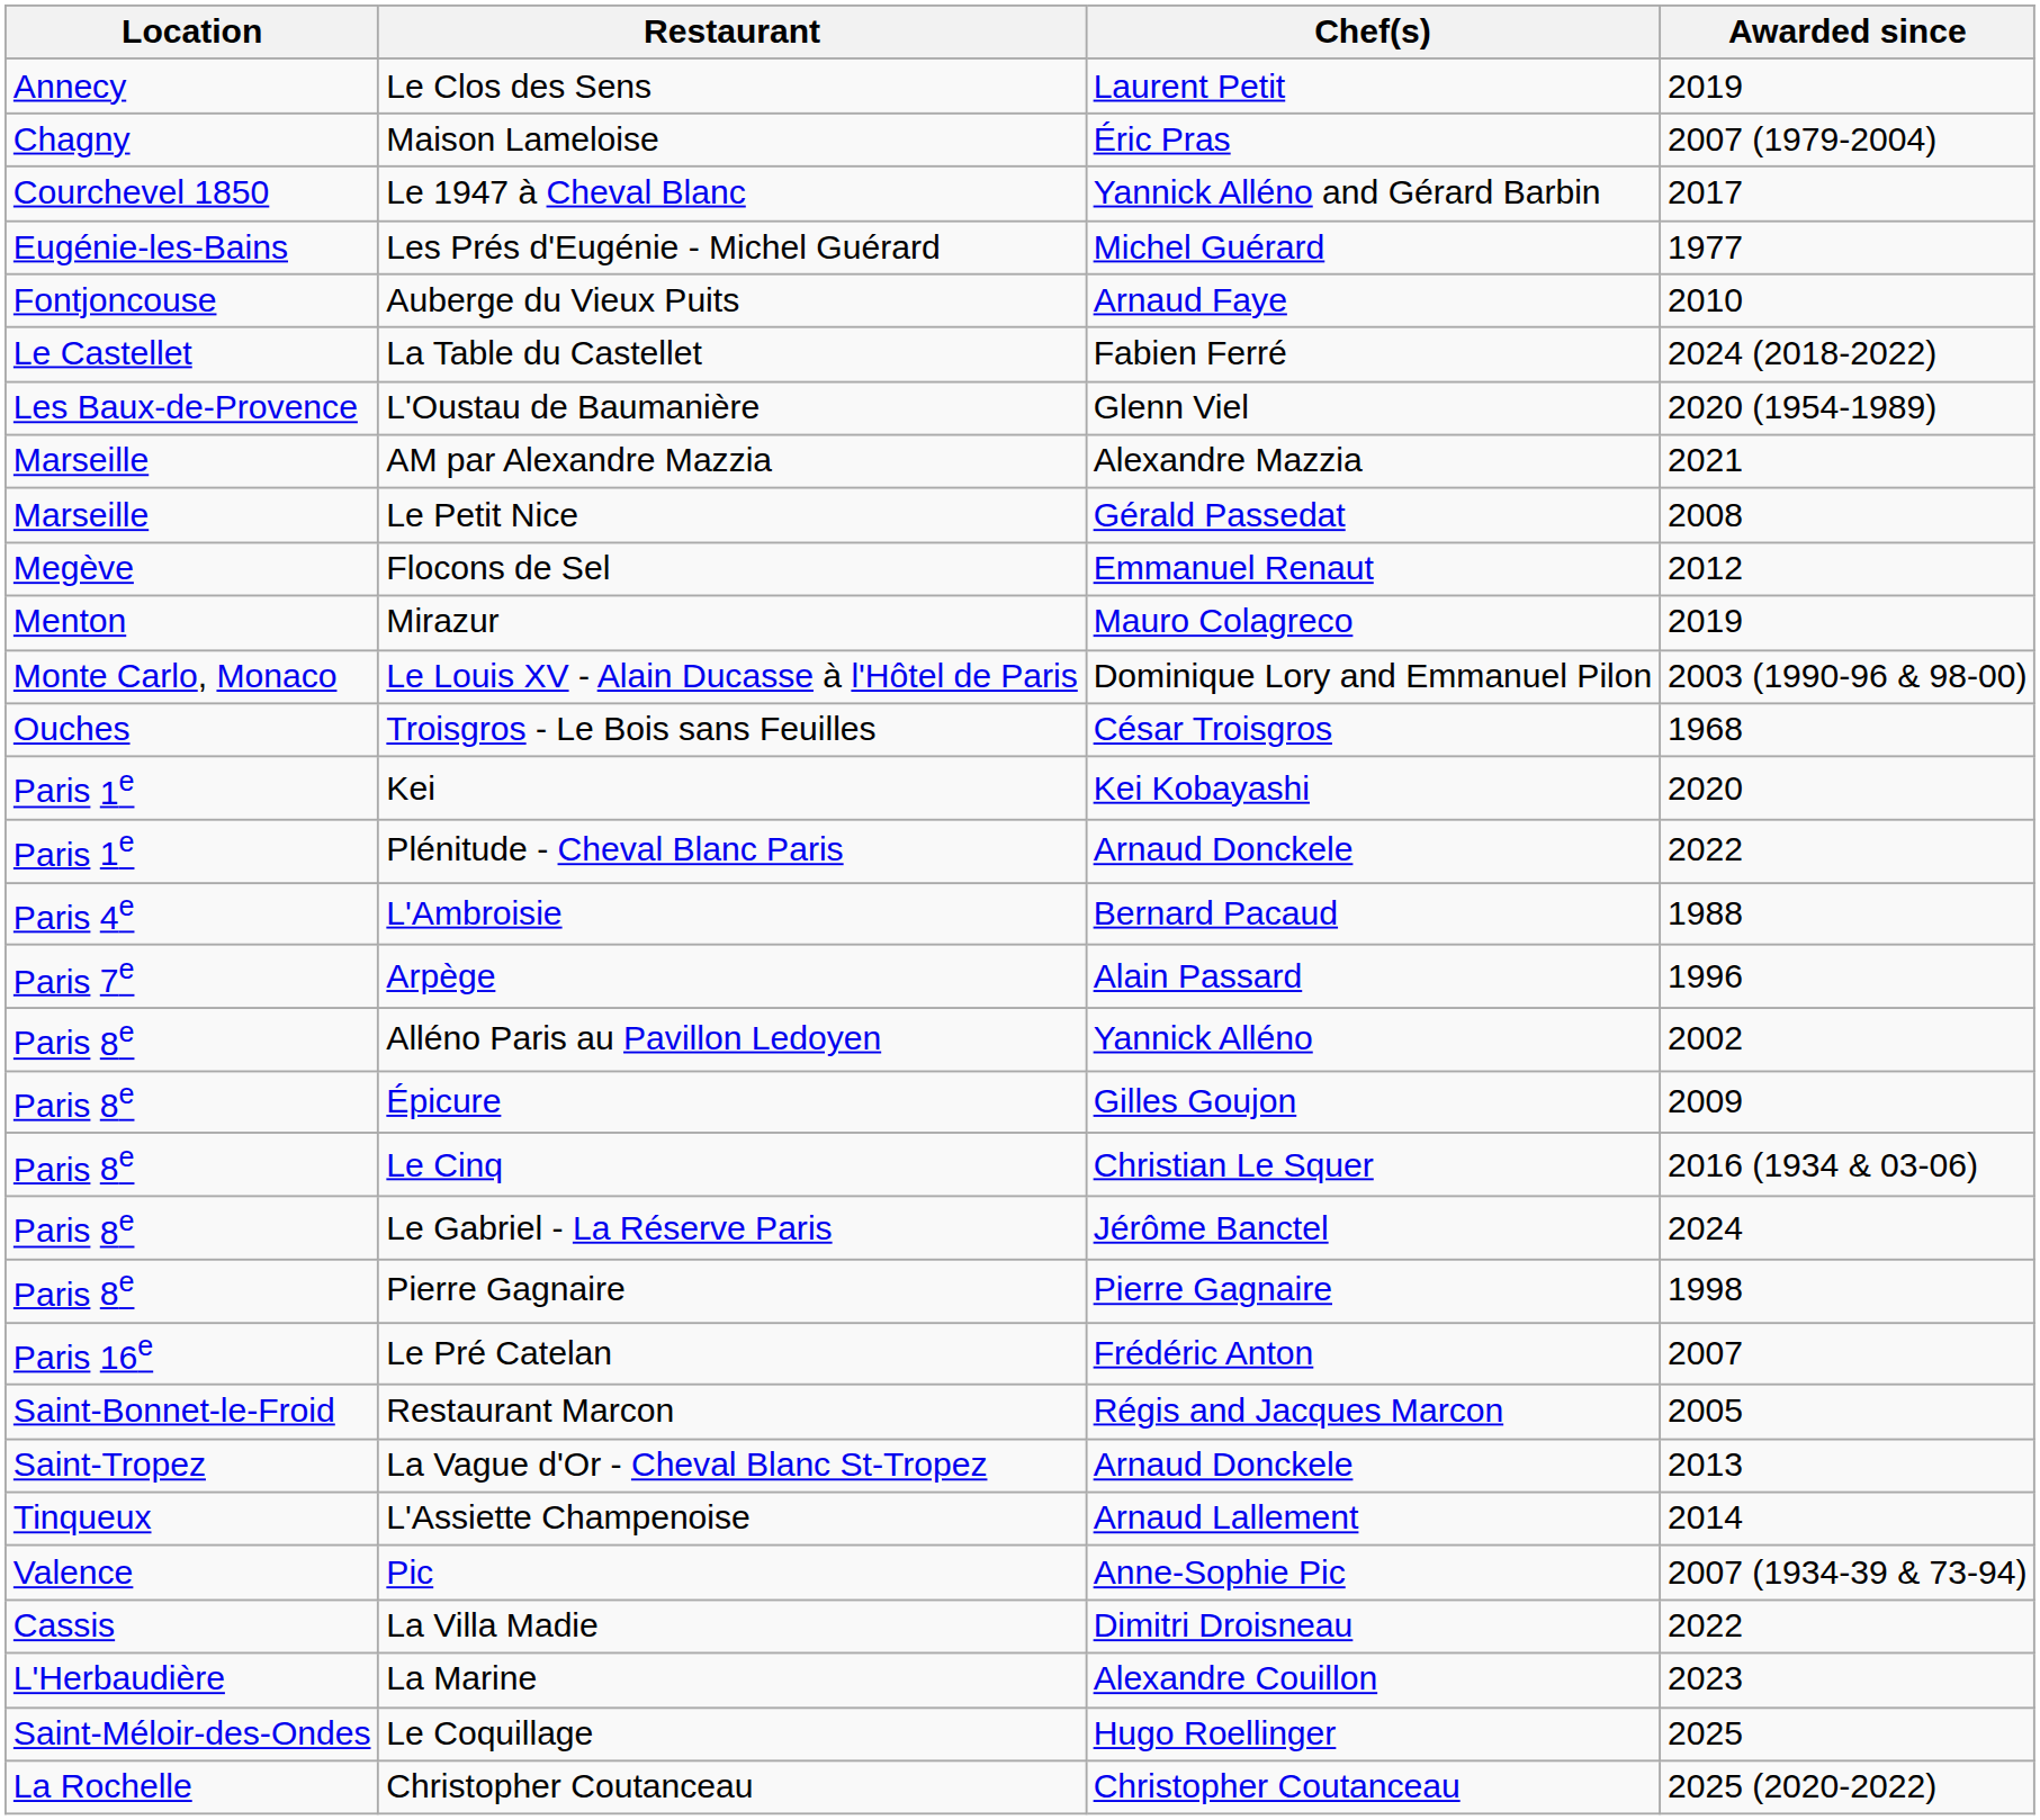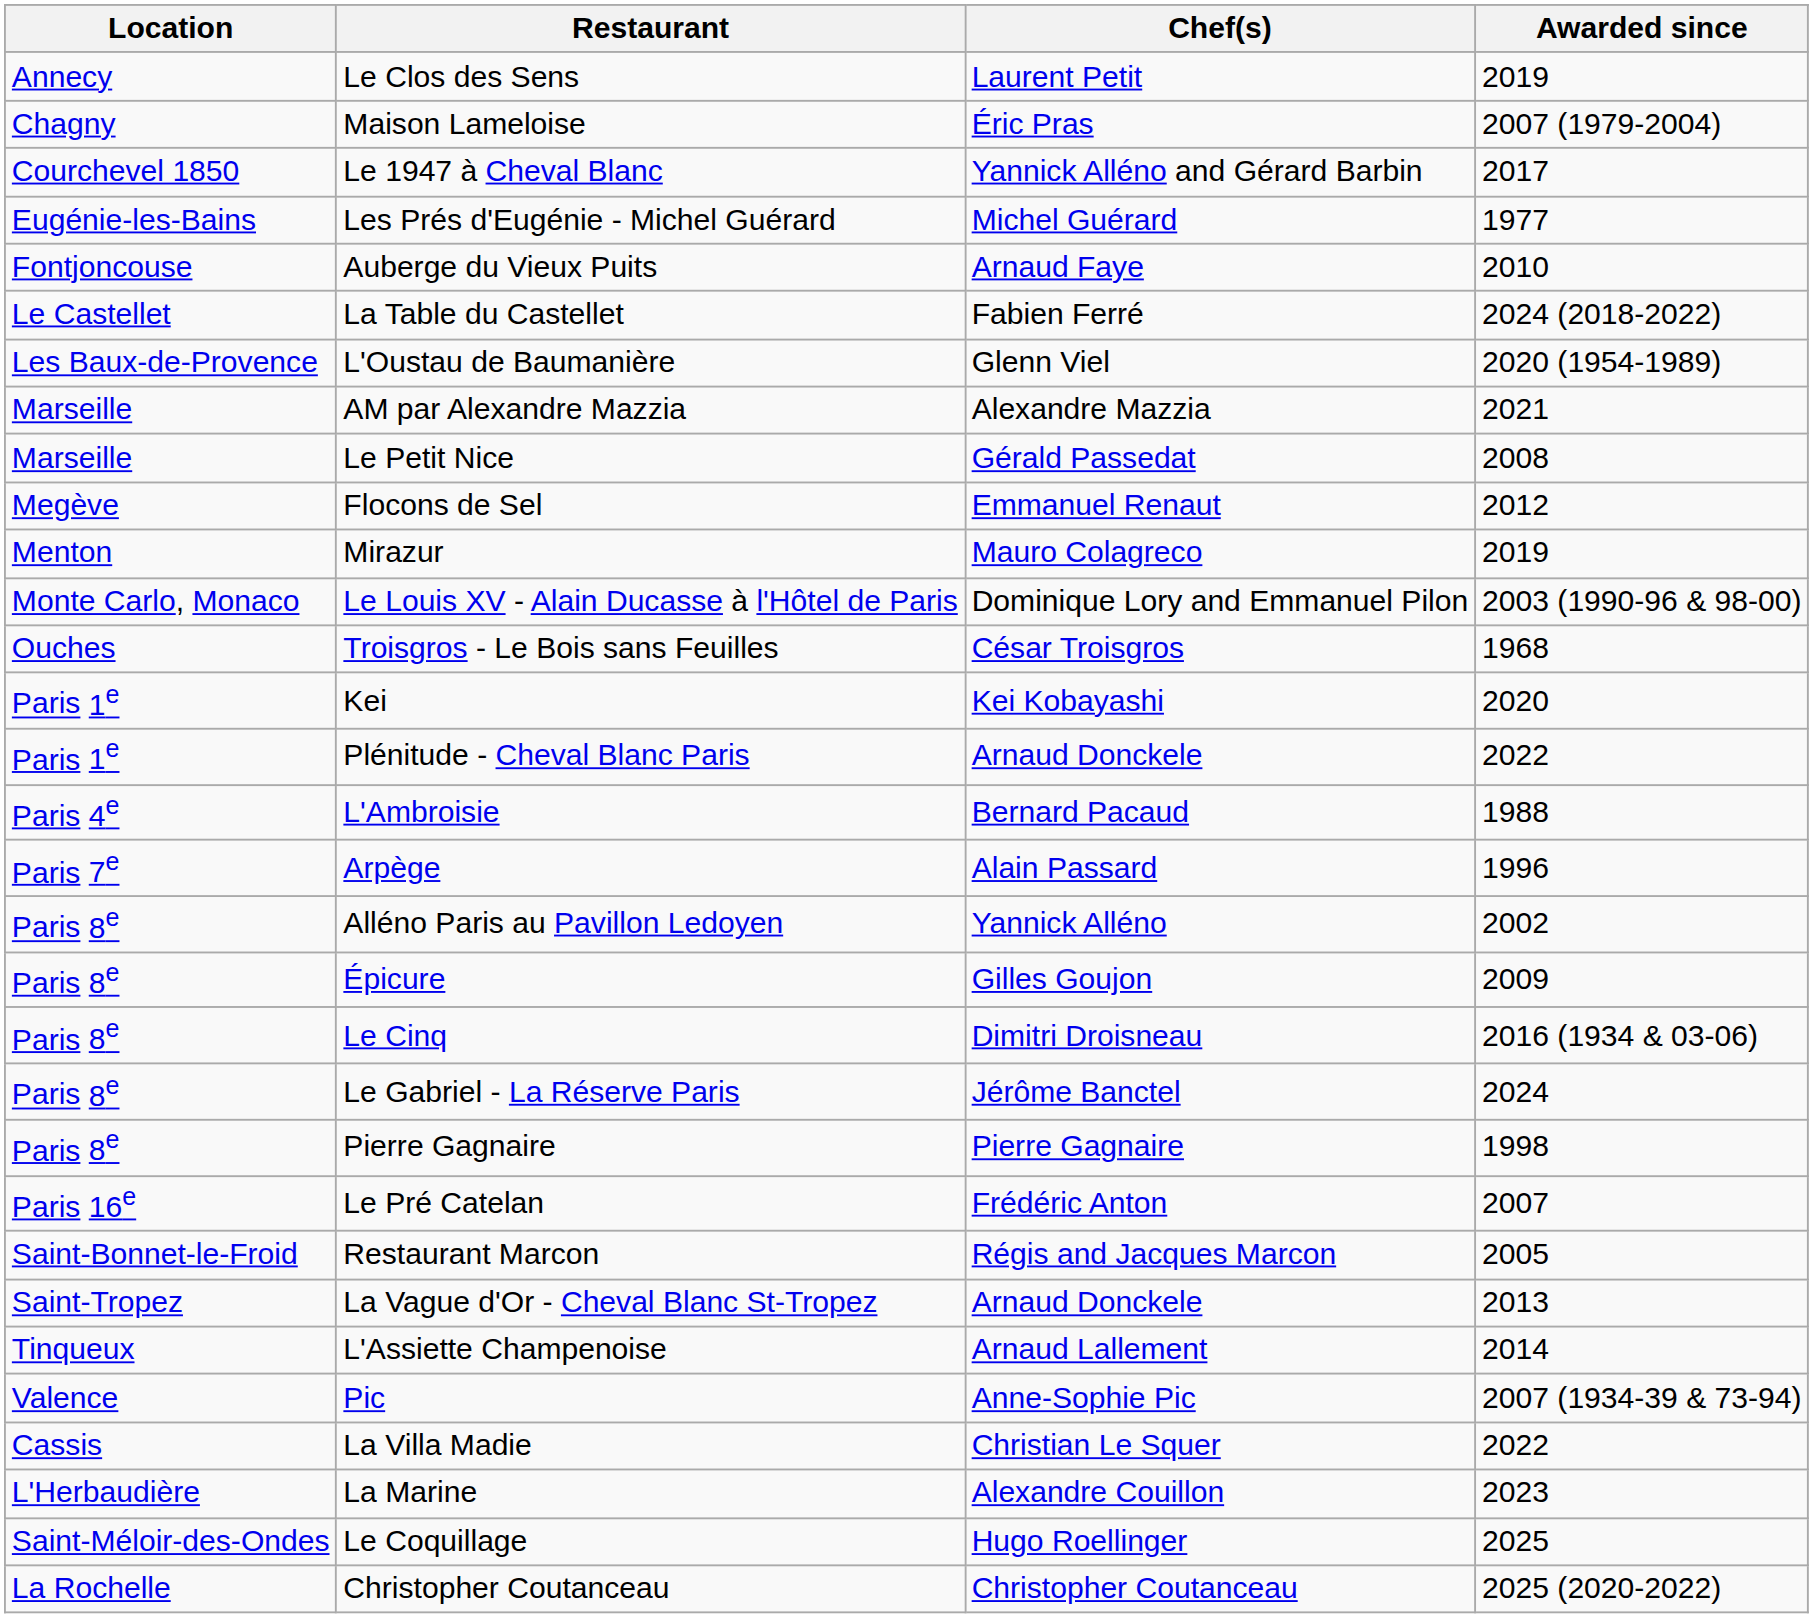 <table class="wikitable sortable">
 <tr>
 <th scope="col">Location</th>
 <th scope="col">Restaurant</th>
 <th scope="col">Chef(s)</th>
 <th scope="col">Awarded since</th>
 </tr>
 <tr>
 <td><a href='#'>Annecy</a></td>
 <td>Le Clos des Sens</td>
 <td><a href='#'>Laurent Petit</a></td>
 <td>2019</td>
 </tr>
 <tr>
 <td><a href='#'>Chagny</a></td>
 <td>Maison Lameloise</td>
 <td><a href='#'>Éric Pras</a></td>
 <td>2007 (1979-2004)</td>
 </tr>
 <tr>
 <td><a href='#'>Courchevel 1850</a></td>
 <td>Le 1947 à <a href='#'>Cheval Blanc</a></td>
 <td><a href='#'>Yannick Alléno</a> and Gérard Barbin</td>
 <td>2017</td>
 </tr>
 <tr>
 <td><a href='#'>Eugénie-les-Bains</a></td>
 <td>Les Prés d'Eugénie - Michel Guérard</td>
 <td><a href='#'>Michel Guérard</a></td>
 <td>1977</td>
 </tr>
 <tr>
 <td><a href='#'>Fontjoncouse</a></td>
 <td>Auberge du Vieux Puits</td>
 <td><a href='#'>Arnaud Faye</a></td>
 <td>2010</td>
 </tr>
 <tr>
 <td><a href='#'>Le Castellet</a></td>
 <td>La Table du Castellet</td>
 <td>Fabien Ferré</td>
 <td>2024 (2018-2022)</td>
 </tr>
 <tr>
 <td><a href='#'>Les Baux-de-Provence</a></td>
 <td>L'Oustau de Baumanière</td>
 <td>Glenn Viel</td>
 <td>2020 (1954-1989)</td>
 </tr>
 <tr>
 <td><a href='#'>Marseille</a></td>
 <td>AM par Alexandre Mazzia</td>
 <td>Alexandre Mazzia</td>
 <td>2021</td>
 </tr>
 <tr>
 <td><a href='#'>Marseille</a></td>
 <td>Le Petit Nice</td>
 <td><a href='#'>Gérald Passedat</a></td>
 <td>2008</td>
 </tr>
 <tr>
 <td><a href='#'>Megève</a></td>
 <td>Flocons de Sel</td>
 <td><a href='#'>Emmanuel Renaut</a></td>
 <td>2012</td>
 </tr>
 <tr>
 <td><a href='#'>Menton</a></td>
 <td>Mirazur</td>
 <td><a href='#'>Mauro Colagreco</a></td>
 <td>2019</td>
 </tr>
 <tr>
 <td><a href='#'>Monte Carlo</a>, <a href='#'>Monaco</a></td>
 <td><a href='#'>Le Louis XV</a> - <a href='#'>Alain Ducasse</a> à <a href='#'>l'Hôtel de Paris</a></td>
 <td>Dominique Lory and Emmanuel Pilon</td>
 <td>2003 (1990-96 & 98-00)</td>
 </tr>
 <tr>
 <td><a href='#'>Ouches</a></td>
 <td><a href='#'>Troisgros</a> - Le Bois sans Feuilles</td>
 <td><a href='#'>César Troisgros</a></td>
 <td>1968</td>
 </tr>
 <tr>
 <td><a href='#'>Paris</a> <a href='#'>1<sup>e</sup></a></td>
 <td>Kei</td>
 <td><a href='#'>Kei Kobayashi</a></td>
 <td>2020</td>
 </tr>
 <tr>
 <td><a href='#'>Paris</a> <a href='#'>1<sup>e</sup></a></td>
 <td>Plénitude - <a href='#'>Cheval Blanc Paris</a></td>
 <td><a href='#'>Arnaud Donckele</a></td>
 <td>2022</td>
 </tr>
 <tr>
 <td><a href='#'>Paris</a> <a href='#'>4<sup>e</sup></a></td>
 <td><a href='#'>L'Ambroisie</a></td>
 <td><a href='#'>Bernard Pacaud</a></td>
 <td>1988</td>
 </tr>
 <tr>
 <td><a href='#'>Paris</a> <a href='#'>7<sup>e</sup></a></td>
 <td><a href='#'>Arpège</a></td>
 <td><a href='#'>Alain Passard</a></td>
 <td>1996</td>
 </tr>
 <tr>
 <td><a href='#'>Paris</a> <a href='#'>8<sup>e</sup></a></td>
 <td>Alléno Paris au <a href='#'>Pavillon Ledoyen</a></td>
 <td><a href='#'>Yannick Alléno</a></td>
 <td>2002</td>
 </tr>
 <tr>
 <td><a href='#'>Paris</a> <a href='#'>8<sup>e</sup></a></td>
 <td><a href='#'>Épicure</a></td>
 <td><a href='#'>Gilles Goujon</a></td>
 <td>2009</td>
 </tr>
 <tr>
 <td><a href='#'>Paris</a> <a href='#'>8<sup>e</sup></a></td>
 <td><a href='#'>Le Cinq</a></td>
-<td><a href='#'>Christian Le Squer</a></td>
+<td><a href='#'>Dimitri Droisneau</a></td>
 <td>2016 (1934 & 03-06)</td>
 </tr>
 <tr>
 <td><a href='#'>Paris</a> <a href='#'>8<sup>e</sup></a></td>
 <td>Le Gabriel - <a href='#'>La Réserve Paris</a></td>
 <td><a href='#'>Jérôme Banctel</a></td>
 <td>2024</td>
 </tr>
 <tr>
 <td><a href='#'>Paris</a> <a href='#'>8<sup>e</sup></a></td>
 <td>Pierre Gagnaire</td>
 <td><a href='#'>Pierre Gagnaire</a></td>
 <td>1998</td>
 </tr>
 <tr>
 <td><a href='#'>Paris</a> <a href='#'>16<sup>e</sup></a></td>
 <td>Le Pré Catelan</td>
 <td><a href='#'>Frédéric Anton</a></td>
 <td>2007</td>
 </tr>
 <tr>
 <td><a href='#'>Saint-Bonnet-le-Froid</a></td>
 <td>Restaurant Marcon</td>
 <td><a href='#'>Régis and Jacques Marcon</a></td>
 <td>2005</td>
 </tr>
 <tr>
 <td><a href='#'>Saint-Tropez</a></td>
 <td>La Vague d'Or - <a href='#'>Cheval Blanc St-Tropez</a></td>
 <td><a href='#'>Arnaud Donckele</a></td>
 <td>2013</td>
 </tr>
 <tr>
 <td><a href='#'>Tinqueux</a></td>
 <td>L'Assiette Champenoise</td>
 <td><a href='#'>Arnaud Lallement</a></td>
 <td>2014</td>
 </tr>
 <tr>
 <td><a href='#'>Valence</a></td>
 <td><a href='#'>Pic</a></td>
 <td><a href='#'>Anne-Sophie Pic</a></td>
 <td>2007 (1934-39 & 73-94)</td>
 </tr>
 <tr>
 <td><a href='#'>Cassis</a></td>
 <td>La Villa Madie</td>
-<td><a href='#'>Dimitri Droisneau</a></td>
+<td><a href='#'>Christian Le Squer</a></td>
 <td>2022</td>
 </tr>
 <tr>
 <td><a href='#'>L'Herbaudière</a></td>
 <td>La Marine</td>
 <td><a href='#'>Alexandre Couillon</a></td>
 <td>2023</td>
 </tr>
 <tr>
 <td><a href='#'>Saint-Méloir-des-Ondes</a></td>
 <td>Le Coquillage</td>
 <td><a href='#'>Hugo Roellinger</a></td>
 <td>2025</td>
 </tr>
 <tr>
 <td><a href='#'>La Rochelle</a></td>
 <td>Christopher Coutanceau</td>
 <td><a href='#'>Christopher Coutanceau</a></td>
 <td>2025 (2020-2022)</td>
 </tr>
 </table>
